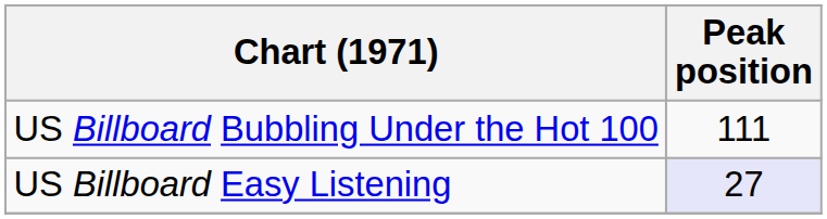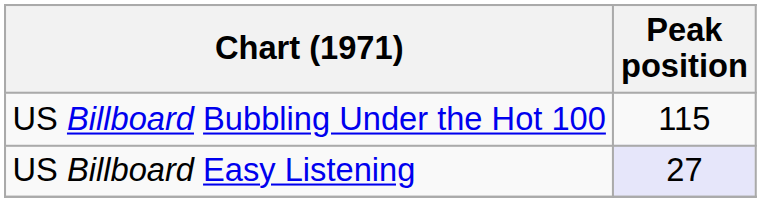 <table class="wikitable">
 <tr>
 <th align="left">Chart (1971)</th>
 <th align="left">Peak<br>position</th>
 </tr>
 <tr>
 <td>US <em><a href='#'>Billboard</a></em> <a href='#'>Bubbling Under the Hot 100</a></td>
-<td style="text-align:center;">111</td>
+<td style="text-align:center;">115</td>
 </tr>
 <tr>
 <td>US <em>Billboard</em> <a href='#'>Easy Listening</a></td>
 <td style="background: lavender; text-align:center;">27</td>
 </tr>
 <tr>
 </tr>
 </table>
